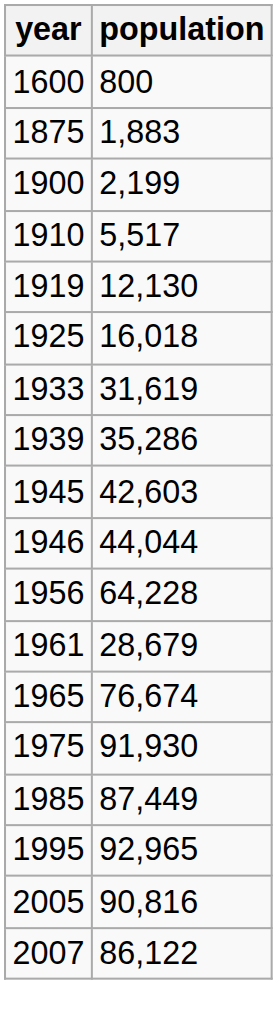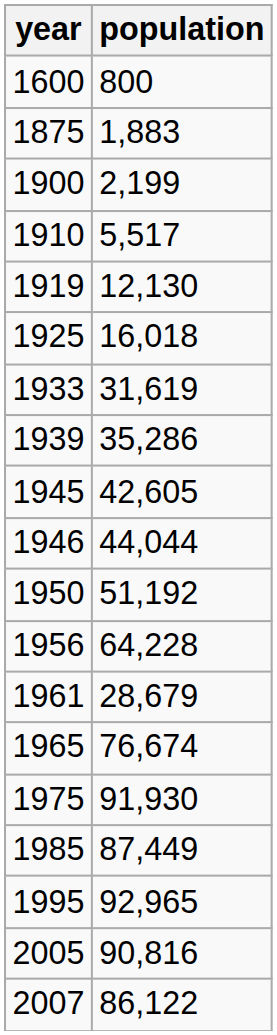 <table class="wikitable">
 <tr>
 <th>year</th>
 <th>population</th>
 </tr>
 <tr>
 <td>1600</td>
 <td>800</td>
 </tr>
 <tr>
 <td>1875</td>
 <td>1,883</td>
 </tr>
 <tr>
 <td>1900</td>
 <td>2,199</td>
 </tr>
 <tr>
 <td>1910</td>
 <td>5,517</td>
 </tr>
 <tr>
 <td>1919</td>
 <td>12,130</td>
 </tr>
 <tr>
 <td>1925</td>
 <td>16,018</td>
 </tr>
 <tr>
 <td>1933</td>
 <td>31,619</td>
 </tr>
 <tr>
 <td>1939</td>
 <td>35,286</td>
 </tr>
 <tr>
 <td>1945</td>
-<td>42,603</td>
+<td>42,605</td>
 </tr>
 <tr>
 <td>1946</td>
 <td>44,044</td>
+</tr>
+<tr>
+<td>1950</td>
+<td>51,192</td>
 </tr>
 <tr>
 <td>1956</td>
 <td>64,228</td>
 </tr>
 <tr>
 <td>1961</td>
 <td>28,679</td>
 </tr>
 <tr>
 <td>1965</td>
 <td>76,674</td>
 </tr>
 <tr>
 <td>1975</td>
 <td>91,930</td>
 </tr>
 <tr>
 <td>1985</td>
 <td>87,449</td>
 </tr>
 <tr>
 <td>1995</td>
 <td>92,965</td>
 </tr>
 <tr>
 <td>2005</td>
 <td>90,816</td>
 </tr>
 <tr>
 <td>2007</td>
 <td>86,122</td>
 </tr>
 </table>
